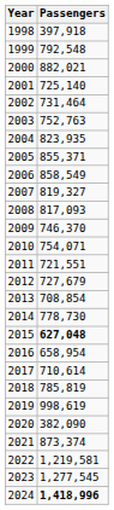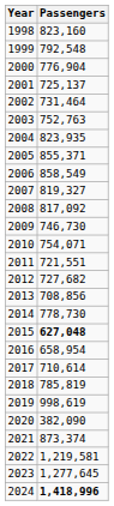 <table class="wikitable sortable" style="font-size: 95%">
 <tr>
 <th>Year</th>
 <th>Passengers</th>
 </tr>
 <tr>
 <td>1998</td>
-<td>397,918</td>
+<td>823,160</td>
 </tr>
 <tr>
 <td>1999</td>
 <td>792,548</td>
 </tr>
 <tr>
 <td>2000</td>
-<td>882,021</td>
+<td>776,904</td>
 </tr>
 <tr>
 <td>2001</td>
-<td>725,140</td>
+<td>725,137</td>
 </tr>
 <tr>
 <td>2002</td>
 <td>731,464</td>
 </tr>
 <tr>
 <td>2003</td>
 <td>752,763</td>
 </tr>
 <tr>
 <td>2004</td>
 <td>823,935</td>
 </tr>
 <tr>
 <td>2005</td>
 <td>855,371</td>
 </tr>
 <tr>
 <td>2006</td>
 <td>858,549</td>
 </tr>
 <tr>
 <td>2007</td>
 <td>819,327</td>
 </tr>
 <tr>
 <td>2008</td>
-<td>817,093</td>
+<td>817,092</td>
 </tr>
 <tr>
 <td>2009</td>
-<td>746,370</td>
+<td>746,730</td>
 </tr>
 <tr>
 <td>2010</td>
 <td>754,071</td>
 </tr>
 <tr>
 <td>2011</td>
 <td>721,551</td>
 </tr>
 <tr>
 <td>2012</td>
-<td>727,679</td>
+<td>727,682</td>
 </tr>
 <tr>
 <td>2013</td>
-<td>708,854</td>
+<td>708,856</td>
 </tr>
 <tr>
 <td>2014</td>
 <td>778,730</td>
 </tr>
 <tr>
 <td>2015</td>
 <td><strong>627,048</strong></td>
 </tr>
 <tr>
 <td>2016</td>
 <td>658,954</td>
 </tr>
 <tr>
 <td>2017</td>
 <td>710,614</td>
 </tr>
 <tr>
 <td>2018</td>
 <td>785,819</td>
 </tr>
 <tr>
 <td>2019</td>
 <td>998,619</td>
 </tr>
 <tr>
 <td>2020</td>
 <td>382,090</td>
 </tr>
 <tr>
 <td>2021</td>
 <td>873,374</td>
 </tr>
 <tr>
 <td>2022</td>
 <td>1,219,581</td>
 </tr>
 <tr>
 <td>2023</td>
-<td>1,277,545</td>
+<td>1,277,645</td>
 </tr>
 <tr>
 <td>2024</td>
 <td><strong>1,418,996</strong></td>
 </tr>
 </table>
